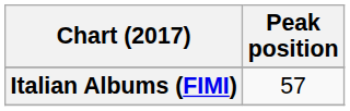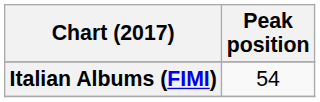 <table class="wikitable sortable plainrowheaders" style="text-align:center">
 <tr>
 <th scope="col">Chart (2017)</th>
 <th scope="col">Peak<br> position</th>
 </tr>
 <tr>
 </tr>
 <tr>
 </tr>
 <tr>
 <th scope="row">Italian Albums (<a href='#'>FIMI</a>)</th>
-<td>57</td>
+<td>54</td>
 </tr>
 <tr>
 </tr>
 <tr>
 </tr>
 </table>
